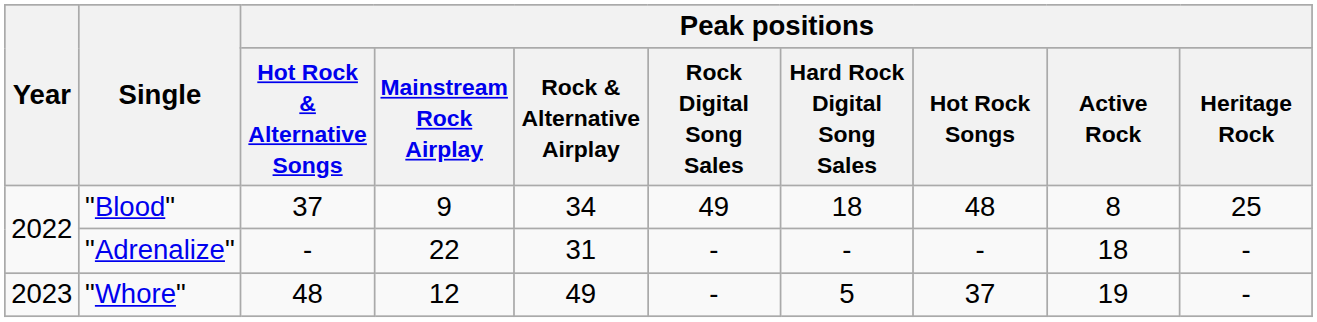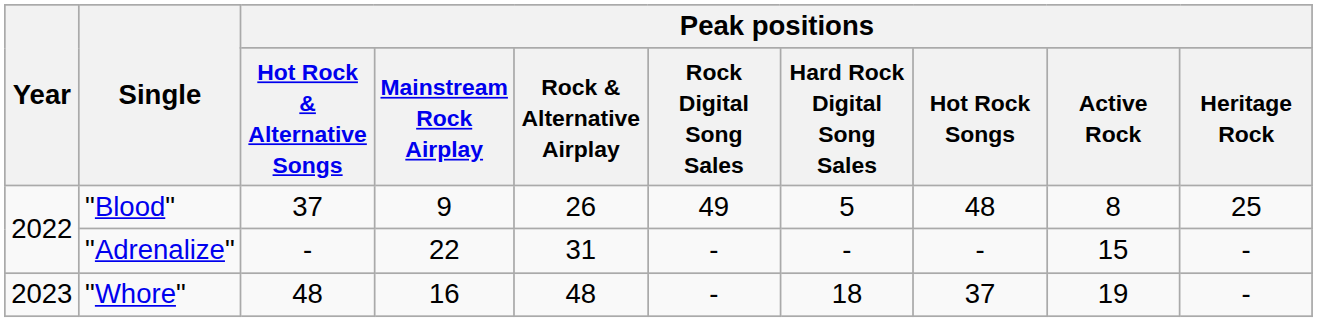 <table class="wikitable">
 <tr>
 <th rowspan="2">Year</th>
 <th rowspan="2">Single</th>
 <th colspan="10">Peak positions</th>
 </tr>
 <tr>
 <th width="70"><small><a href='#'>Hot Rock & Alternative Songs</a></small></th>
 <th width="70"><small><a href='#'>Mainstream Rock Airplay</a></small></th>
 <th width="70"><small>Rock & Alternative Airplay</small></th>
 <th width="70"><small>Rock Digital Song Sales</small></th>
 <th width="70"><small>Hard Rock Digital Song Sales</small></th>
 <th width="70"><small>Hot Rock Songs</small></th>
 <th width="70"><small>Active Rock</small></th>
 <th width="70"><small>Heritage Rock</small></th>
 </tr>
 <tr>
 <td rowspan="2">2022</td>
 <td>"<a href='#'>Blood</a>"</td>
 <td style="text-align:center;">37</td>
 <td style="text-align:center;">9</td>
-<td style="text-align:center;">34</td>
+<td style="text-align:center;">26</td>
 <td style="text-align:center;">49</td>
-<td style="text-align:center;">18</td>
+<td style="text-align:center;">5</td>
 <td style="text-align:center;">48</td>
 <td style="text-align:center;">8</td>
 <td style="text-align:center;">25</td>
 </tr>
 <tr>
 <td>"<a href='#'>Adrenalize</a>"</td>
 <td style="text-align:center;">-</td>
 <td style="text-align:center;">22</td>
 <td style="text-align:center;">31</td>
 <td style="text-align:center;">-</td>
 <td style="text-align:center;">-</td>
 <td style="text-align:center;">-</td>
-<td style="text-align:center;">18</td>
+<td style="text-align:center;">15</td>
 <td style="text-align:center;">-</td>
 </tr>
 <tr>
 <td rowspan="1">2023</td>
 <td>"<a href='#'>Whore</a>"</td>
 <td style="text-align:center;">48</td>
-<td style="text-align:center;">12</td>
-<td style="text-align:center;">49</td>
+<td style="text-align:center;">16</td>
+<td style="text-align:center;">48</td>
 <td style="text-align:center;">-</td>
-<td style="text-align:center;">5</td>
+<td style="text-align:center;">18</td>
 <td style="text-align:center;">37</td>
 <td style="text-align:center;">19</td>
 <td style="text-align:center;">-</td>
 </tr>
 </table>
